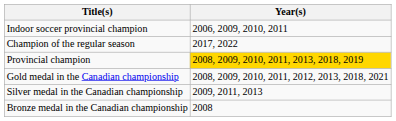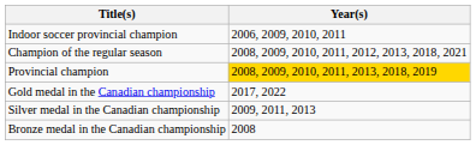 <table class = "wikitable">
 <tr>
 <th>Title(s)</th>
 <th>Year(s)</th>
 </tr>
 <tr>
 <td>Indoor soccer provincial champion</td>
 <td>2006, 2009, 2010, 2011 </td>
 </tr>
 <tr>
 <td>Champion of the regular season</td>
-<td>2017, 2022</td>
+<td>2008, 2009, 2010, 2011, 2012, 2013, 2018, 2021</td>
 </tr>
 <tr>
 <td>Provincial champion</td>
 <td style="background: gold;">2008, 2009, 2010, 2011, 2013, 2018, 2019</td>
 </tr>
 <tr>
 <td>Gold medal in the <a href='#'>Canadian championship</a></td>
-<td>2008, 2009, 2010, 2011, 2012, 2013, 2018, 2021</td>
+<td>2017, 2022</td>
 </tr>
 <tr>
 <td>Silver medal in the Canadian championship</td>
 <td>2009, 2011, 2013</td>
 </tr>
 <tr>
 <td>Bronze medal in the Canadian championship</td>
 <td>2008</td>
 </tr>
 </table>
